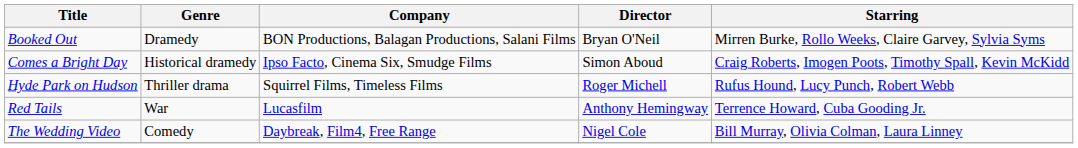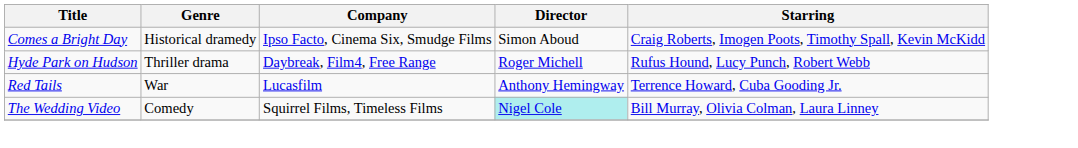 <table class="wikitable unsortable">
 <tr>
 <th>Title</th>
 <th>Genre</th>
 <th>Company</th>
 <th>Director</th>
 <th>Starring</th>
-</tr>
-<tr>
-<td><em><a href='#'>Booked Out</a></em></td>
-<td>Dramedy</td>
-<td>BON Productions, Balagan Productions, Salani Films</td>
-<td>Bryan O'Neil</td>
-<td>Mirren Burke, <a href='#'>Rollo Weeks</a>, Claire Garvey, <a href='#'>Sylvia Syms</a></td>
 </tr>
 <tr>
 <td><em><a href='#'>Comes a Bright Day</a></em></td>
 <td>Historical dramedy</td>
 <td><a href='#'>Ipso Facto</a>, Cinema Six, Smudge Films</td>
 <td>Simon Aboud</td>
 <td><a href='#'>Craig Roberts</a>, <a href='#'>Imogen Poots</a>, <a href='#'>Timothy Spall</a>, <a href='#'>Kevin McKidd</a></td>
 </tr>
 <tr>
 <td><em><a href='#'>Hyde Park on Hudson</a></em></td>
 <td>Thriller drama</td>
-<td>Squirrel Films, Timeless Films</td>
+<td><a href='#'>Daybreak</a>, <a href='#'>Film4</a>, <a href='#'>Free Range</a></td>
 <td><a href='#'>Roger Michell</a></td>
 <td><a href='#'>Rufus Hound</a>, <a href='#'>Lucy Punch</a>, <a href='#'>Robert Webb</a></td>
 </tr>
 <tr>
 <td><em><a href='#'>Red Tails</a></em></td>
 <td>War</td>
 <td><a href='#'>Lucasfilm</a></td>
 <td><a href='#'>Anthony Hemingway</a></td>
 <td><a href='#'>Terrence Howard</a>, <a href='#'>Cuba Gooding Jr.</a></td>
 </tr>
 <tr>
 <td><em><a href='#'>The Wedding Video</a></em></td>
 <td>Comedy</td>
-<td><a href='#'>Daybreak</a>, <a href='#'>Film4</a>, <a href='#'>Free Range</a></td>
-<td><a href='#'>Nigel Cole</a></td>
+<td>Squirrel Films, Timeless Films</td>
+<td style="background: paleturquoise;"><a href='#'>Nigel Cole</a></td>
 <td><a href='#'>Bill Murray</a>, <a href='#'>Olivia Colman</a>, <a href='#'>Laura Linney</a></td>
 </tr>
 <tr>
 </tr>
 </table>
